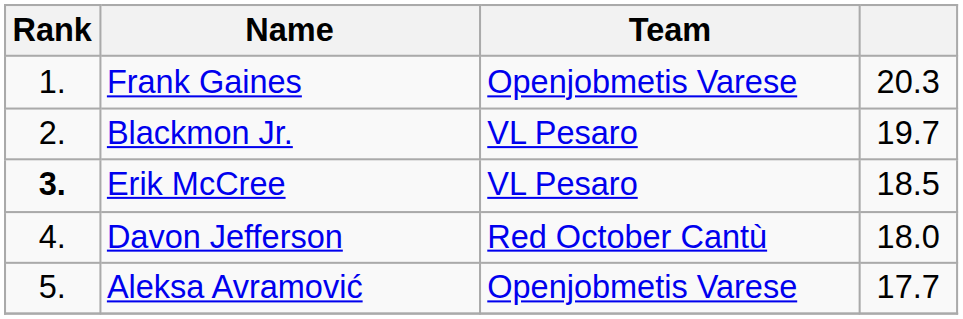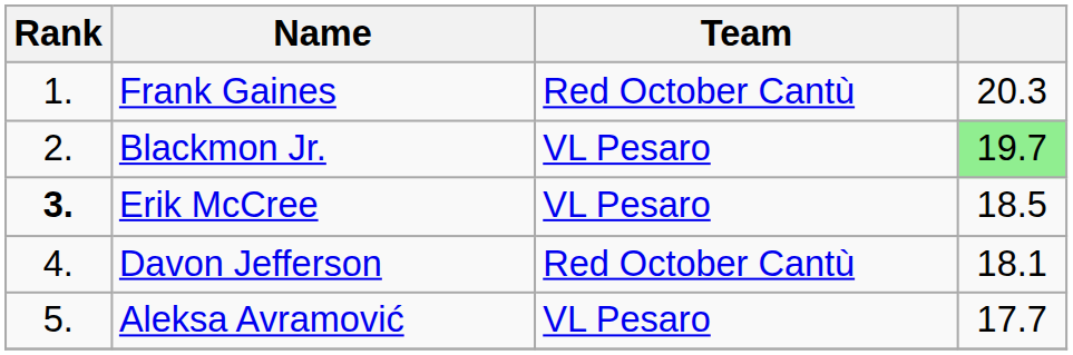 <table class="wikitable" style="text-align: center;">
 <tr>
 <th>Rank</th>
 <th width=180>Name</th>
 <th width=180>Team</th>
 <th width=40></th>
 </tr>
 <tr>
 <td>1.</td>
 <td align="left"> <a href='#'>Frank Gaines</a></td>
-<td style="text-align:left;"><a href='#'>Openjobmetis Varese</a></td>
+<td style="text-align:left;"><a href='#'>Red October Cantù</a></td>
 <td>20.3</td>
 </tr>
 <tr>
 <td>2.</td>
 <td align="left"> <a href='#'>Blackmon Jr.</a></td>
 <td style="text-align:left;"><a href='#'>VL Pesaro</a></td>
-<td>19.7</td>
+<td style="background: lightgreen;">19.7</td>
 </tr>
 <tr>
 <td><strong>3.</strong></td>
 <td align="left"> <a href='#'>Erik McCree</a></td>
 <td style="text-align:left;"><a href='#'>VL Pesaro</a></td>
 <td>18.5</td>
 </tr>
 <tr>
 <td>4.</td>
 <td align="left"> <a href='#'>Davon Jefferson</a></td>
 <td style="text-align:left;"><a href='#'>Red October Cantù</a></td>
-<td>18.0</td>
+<td>18.1</td>
 </tr>
 <tr>
 <td>5.</td>
 <td align="left"> <a href='#'>Aleksa Avramović</a></td>
-<td style="text-align:left;"><a href='#'>Openjobmetis Varese</a></td>
+<td style="text-align:left;"><a href='#'>VL Pesaro</a></td>
 <td>17.7</td>
 </tr>
 <tr>
 </tr>
 </table>
